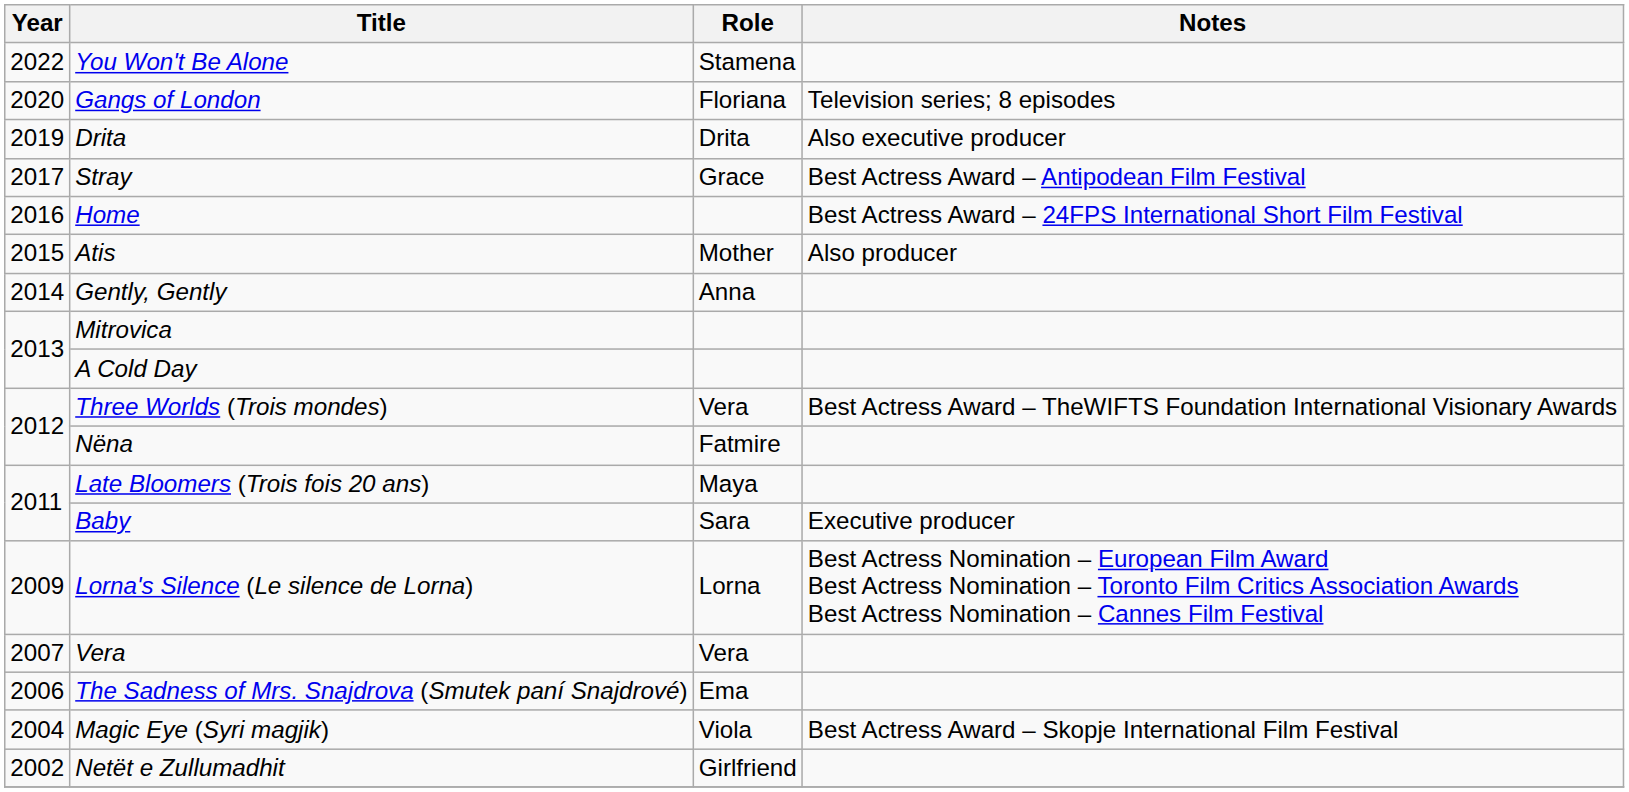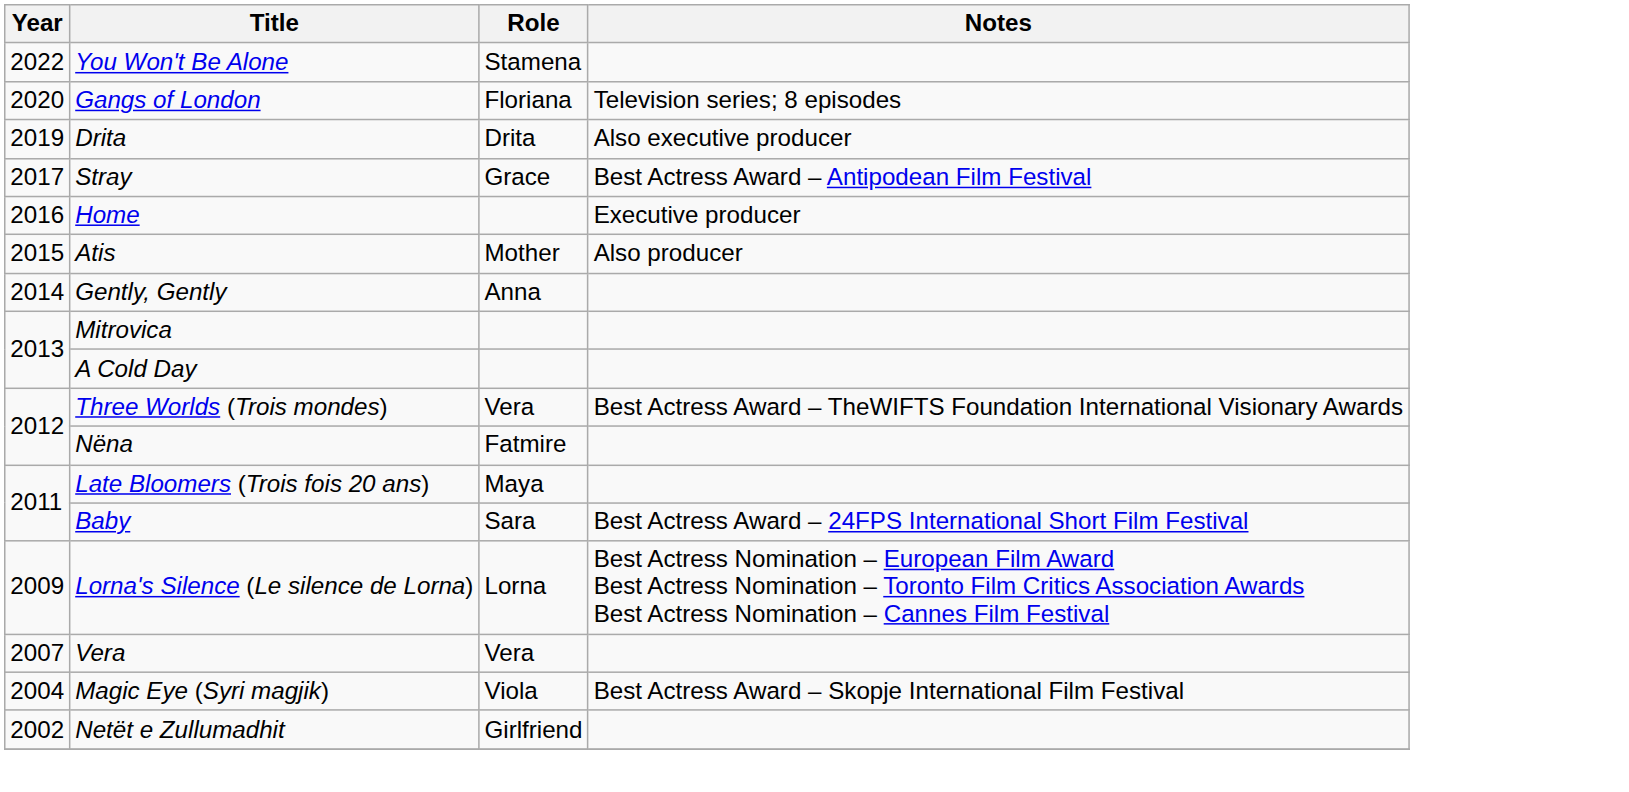 <table class="wikitable sortable">
 <tr>
 <th>Year</th>
 <th>Title</th>
 <th>Role</th>
 <th class="unsortable">Notes</th>
 </tr>
 <tr>
 <td>2022</td>
 <td><em><a href='#'>You Won't Be Alone</a></em></td>
 <td>Stamena</td>
 <td></td>
 </tr>
 <tr>
 <td>2020</td>
 <td><em><a href='#'>Gangs of London</a></em></td>
 <td>Floriana</td>
 <td>Television series; 8 episodes</td>
 </tr>
 <tr>
 <td>2019</td>
 <td><em>Drita</em></td>
 <td>Drita</td>
 <td>Also executive producer</td>
 </tr>
 <tr>
 <td>2017</td>
 <td><em>Stray</em></td>
 <td>Grace</td>
 <td>Best Actress Award – <a href='#'>Antipodean Film Festival</a></td>
 </tr>
 <tr>
 <td>2016</td>
 <td><em><a href='#'>Home</a></em></td>
 <td></td>
-<td>Best Actress Award – <a href='#'>24FPS International Short Film Festival</a></td>
+<td>Executive producer</td>
 </tr>
 <tr>
 <td>2015</td>
 <td><em>Atis</em></td>
 <td>Mother</td>
 <td>Also producer</td>
 </tr>
 <tr>
 <td>2014</td>
 <td><em>Gently, Gently</em></td>
 <td>Anna</td>
 <td></td>
 </tr>
 <tr>
 <td rowspan=2>2013</td>
 <td><em>Mitrovica</em></td>
 <td></td>
 <td></td>
 </tr>
 <tr>
 <td><em>A Cold Day</em></td>
 <td></td>
 <td></td>
 </tr>
 <tr>
 <td rowspan=2>2012</td>
 <td><em><a href='#'>Three Worlds</a></em> (<em>Trois mondes</em>)</td>
 <td>Vera</td>
 <td>Best Actress Award – TheWIFTS Foundation International Visionary Awards</td>
 </tr>
 <tr>
 <td><em>Nëna</em></td>
 <td>Fatmire</td>
 <td></td>
 </tr>
 <tr>
 <td rowspan=2>2011</td>
 <td><em><a href='#'>Late Bloomers</a></em> (<em>Trois fois 20 ans</em>)</td>
 <td>Maya</td>
 <td></td>
 </tr>
 <tr>
 <td><em><a href='#'>Baby</a></em></td>
 <td>Sara</td>
-<td>Executive producer</td>
+<td>Best Actress Award – <a href='#'>24FPS International Short Film Festival</a></td>
 </tr>
 <tr>
 <td>2009</td>
 <td><em><a href='#'>Lorna's Silence</a></em> (<em>Le silence de Lorna</em>)</td>
 <td>Lorna</td>
 <td>Best Actress Nomination – <a href='#'>European Film Award</a>  <br> Best Actress Nomination – <a href='#'>Toronto Film Critics Association Awards</a> <br> Best Actress Nomination – <a href='#'>Cannes Film Festival</a></td>
 </tr>
 <tr>
 <td>2007</td>
 <td><em>Vera</em></td>
 <td>Vera</td>
-<td></td>
-</tr>
-<tr>
-<td>2006</td>
-<td><em><a href='#'>The Sadness of Mrs. Snajdrova</a></em> (<em>Smutek paní Snajdrové</em>)</td>
-<td>Ema</td>
 <td></td>
 </tr>
 <tr>
 <td>2004</td>
 <td><em>Magic Eye</em> (<em>Syri magjik</em>)</td>
 <td>Viola</td>
 <td>Best Actress Award – Skopje International Film Festival</td>
 </tr>
 <tr>
 <td>2002</td>
 <td><em>Netët e Zullumadhit</em></td>
 <td>Girlfriend</td>
 <td></td>
 </tr>
 <tr>
 </tr>
 </table>
